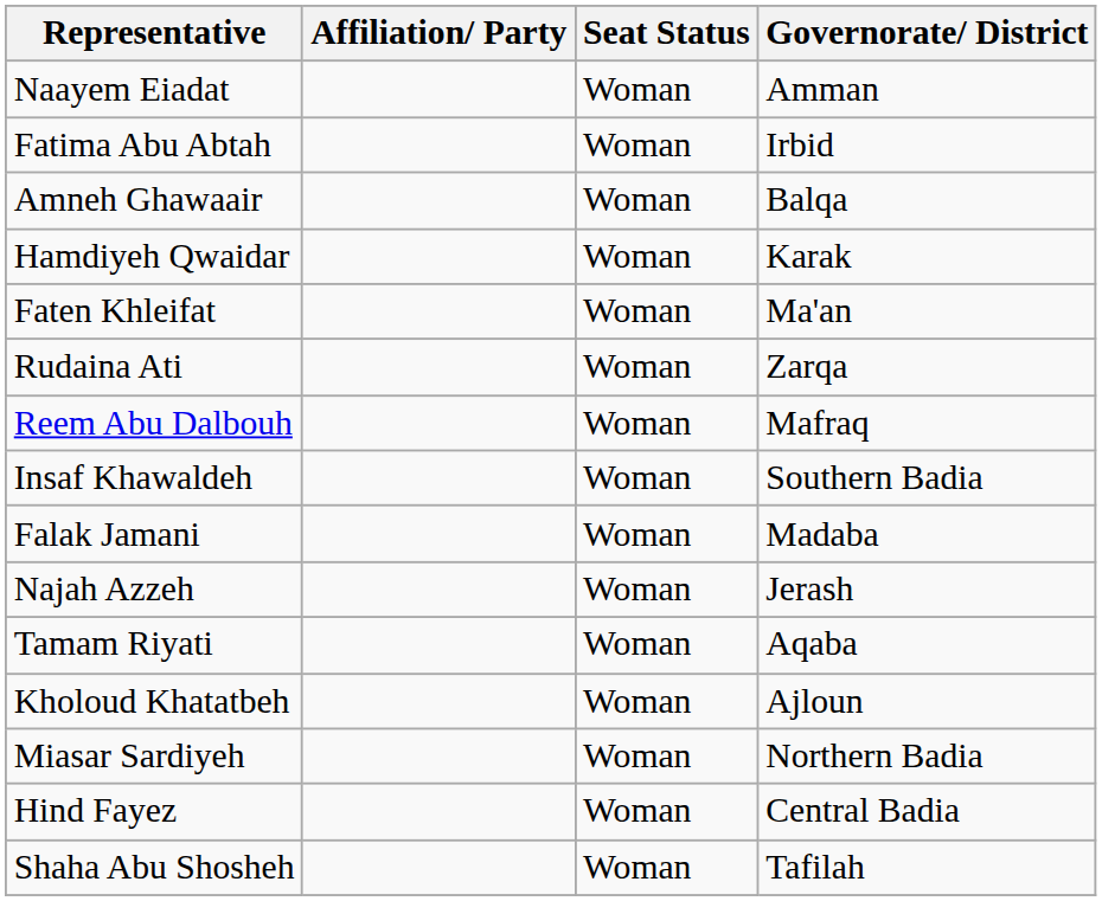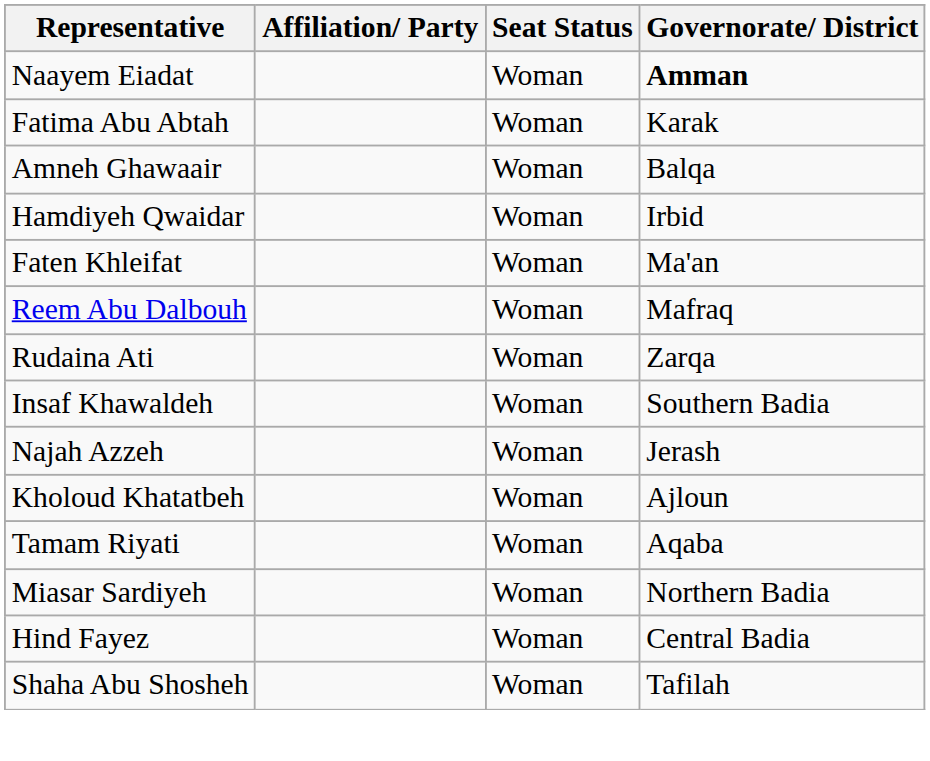 <table class="wikitable">
 <tr>
 <th>Representative</th>
 <th>Affiliation/ Party</th>
 <th>Seat Status</th>
 <th>Governorate/ District</th>
 </tr>
 <tr>
 <td>Naayem Eiadat</td>
 <td></td>
 <td>Woman</td>
-<td>Amman</td>
+<td><strong>Amman</strong></td>
 </tr>
 <tr>
 <td>Fatima Abu Abtah</td>
 <td></td>
 <td>Woman</td>
-<td>Irbid</td>
+<td>Karak</td>
 </tr>
 <tr>
 <td>Amneh Ghawaair</td>
 <td></td>
 <td>Woman</td>
 <td>Balqa</td>
 </tr>
 <tr>
 <td>Hamdiyeh Qwaidar</td>
 <td></td>
 <td>Woman</td>
-<td>Karak</td>
+<td>Irbid</td>
 </tr>
 <tr>
 <td>Faten Khleifat</td>
 <td></td>
 <td>Woman</td>
 <td>Ma'an</td>
 </tr>
 <tr>
+<td><a href='#'>Reem Abu Dalbouh</a></td>
+<td></td>
+<td>Woman</td>
+<td>Mafraq</td>
+</tr>
+<tr>
 <td>Rudaina Ati</td>
 <td></td>
 <td>Woman</td>
 <td>Zarqa</td>
-</tr>
-<tr>
-<td><a href='#'>Reem Abu Dalbouh</a></td>
-<td></td>
-<td>Woman</td>
-<td>Mafraq</td>
 </tr>
 <tr>
 <td>Insaf Khawaldeh</td>
 <td></td>
 <td>Woman</td>
 <td>Southern Badia</td>
 </tr>
 <tr>
-<td>Falak Jamani</td>
-<td></td>
-<td>Woman</td>
-<td>Madaba</td>
-</tr>
-<tr>
 <td>Najah Azzeh</td>
 <td></td>
 <td>Woman</td>
 <td>Jerash</td>
 </tr>
 <tr>
+<td>Kholoud Khatatbeh</td>
+<td></td>
+<td>Woman</td>
+<td>Ajloun</td>
+</tr>
+<tr>
 <td>Tamam Riyati</td>
 <td></td>
 <td>Woman</td>
 <td>Aqaba</td>
-</tr>
-<tr>
-<td>Kholoud Khatatbeh</td>
-<td></td>
-<td>Woman</td>
-<td>Ajloun</td>
 </tr>
 <tr>
 <td>Miasar Sardiyeh</td>
 <td></td>
 <td>Woman</td>
 <td>Northern Badia</td>
 </tr>
 <tr>
 <td>Hind Fayez</td>
 <td></td>
 <td>Woman</td>
 <td>Central Badia</td>
 </tr>
 <tr>
 <td>Shaha Abu Shosheh</td>
 <td></td>
 <td>Woman</td>
 <td>Tafilah</td>
 </tr>
 </table>
